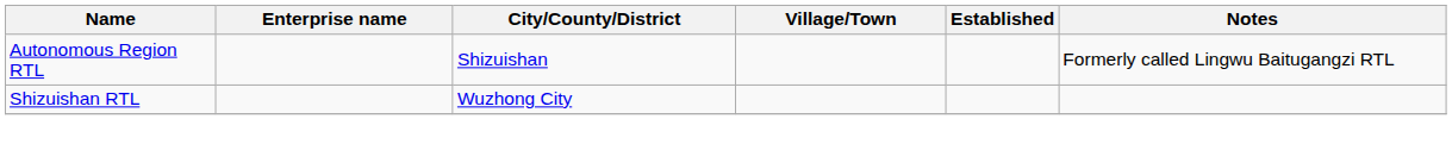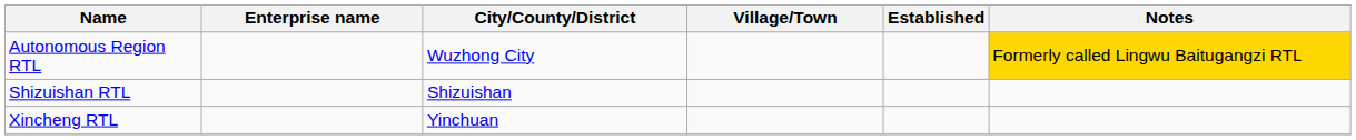 <table class="wikitable">
 <tr>
 <th width=15%>Name</th>
 <th width=17%>Enterprise name</th>
 <th width=20%>City/County/District</th>
 <th width=15%>Village/Town</th>
 <th width=5%>Established</th>
 <th width=28%>Notes</th>
 </tr>
 <tr>
 <td><a href='#'>Autonomous Region RTL</a></td>
 <td></td>
-<td><a href='#'>Shizuishan</a></td>
+<td><a href='#'>Wuzhong City</a></td>
 <td></td>
 <td></td>
-<td>Formerly called Lingwu Baitugangzi RTL</td>
+<td style="background: gold;">Formerly called Lingwu Baitugangzi RTL</td>
 </tr>
 <tr>
 <td><a href='#'>Shizuishan RTL</a></td>
 <td></td>
-<td><a href='#'>Wuzhong City</a></td>
+<td><a href='#'>Shizuishan</a></td>
+<td></td>
+<td></td>
+<td></td>
+</tr>
+<tr>
+<td><a href='#'>Xincheng RTL</a></td>
+<td></td>
+<td><a href='#'>Yinchuan</a></td>
 <td></td>
 <td></td>
 <td></td>
 </tr>
 <tr>
 </tr>
 </table>
